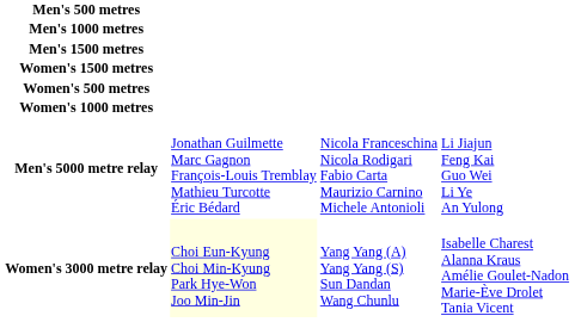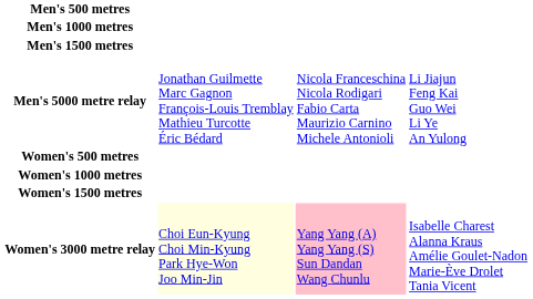 <table>
 <tr>
 <th scope="row">Men's 500 metres <br></th>
 <td></td>
 <td></td>
 <td></td>
 </tr>
 <tr>
 <th scope="row">Men's 1000 metres <br></th>
 <td></td>
 <td></td>
 <td></td>
 </tr>
 <tr>
 <th scope="row">Men's 1500 metres <br></th>
 <td></td>
 <td></td>
 <td></td>
 </tr>
 <tr>
-<th scope="row">Women's 1500 metres <br></th>
-<td></td>
-<td></td>
-<td></td>
+<th scope="row">Men's 5000 metre relay <br></th>
+<td><br> <a href='#'>Jonathan Guilmette</a><br><a href='#'>Marc Gagnon</a><br><a href='#'>François-Louis Tremblay</a><br><a href='#'>Mathieu Turcotte</a><br><a href='#'>Éric Bédard</a></td>
+<td><br><a href='#'>Nicola Franceschina</a><br><a href='#'>Nicola Rodigari</a><br><a href='#'>Fabio Carta</a><br><a href='#'>Maurizio Carnino</a><br> <a href='#'>Michele Antonioli</a></td>
+<td><br><a href='#'>Li Jiajun</a><br><a href='#'>Feng Kai</a><br><a href='#'>Guo Wei</a><br><a href='#'>Li Ye</a><br><a href='#'>An Yulong</a></td>
 </tr>
 <tr>
 <th scope="row">Women's 500 metres <br></th>
 <td></td>
 <td></td>
 <td></td>
 </tr>
 <tr>
 <th scope="row">Women's 1000 metres <br></th>
 <td></td>
 <td></td>
 <td></td>
 </tr>
 <tr>
-<th scope="row">Men's 5000 metre relay <br></th>
-<td><br> <a href='#'>Jonathan Guilmette</a><br><a href='#'>Marc Gagnon</a><br><a href='#'>François-Louis Tremblay</a><br><a href='#'>Mathieu Turcotte</a><br><a href='#'>Éric Bédard</a></td>
-<td><br><a href='#'>Nicola Franceschina</a><br><a href='#'>Nicola Rodigari</a><br><a href='#'>Fabio Carta</a><br><a href='#'>Maurizio Carnino</a><br> <a href='#'>Michele Antonioli</a></td>
-<td><br><a href='#'>Li Jiajun</a><br><a href='#'>Feng Kai</a><br><a href='#'>Guo Wei</a><br><a href='#'>Li Ye</a><br><a href='#'>An Yulong</a></td>
+<th scope="row">Women's 1500 metres <br></th>
+<td></td>
+<td></td>
+<td></td>
 </tr>
 <tr>
 <th scope="row">Women's 3000 metre relay <br></th>
 <td style="background: lightyellow;"><br><a href='#'>Choi Eun-Kyung</a><br><a href='#'>Choi Min-Kyung</a><br><a href='#'>Park Hye-Won</a><br><a href='#'>Joo Min-Jin</a></td>
-<td><br><a href='#'>Yang Yang (A)</a><br><a href='#'>Yang Yang (S)</a><br><a href='#'>Sun Dandan</a><br><a href='#'>Wang Chunlu</a></td>
+<td style="background: pink;"><br><a href='#'>Yang Yang (A)</a><br><a href='#'>Yang Yang (S)</a><br><a href='#'>Sun Dandan</a><br><a href='#'>Wang Chunlu</a></td>
 <td><br><a href='#'>Isabelle Charest</a><br><a href='#'>Alanna Kraus</a><br><a href='#'>Amélie Goulet-Nadon</a><br><a href='#'>Marie-Ève Drolet</a><br><a href='#'>Tania Vicent</a></td>
 </tr>
 </table>
